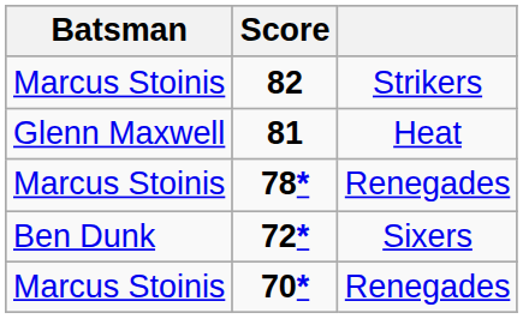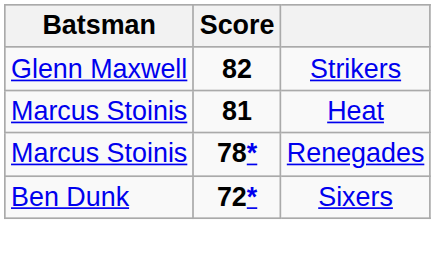 <table class="wikitable sortable" style="text-align:center">
 <tr>
 <th>Batsman</th>
 <th>Score</th>
 <th></th>
 </tr>
 <tr |>
-<td style="text-align:left"> <a href='#'>Marcus Stoinis</a></td>
+<td style="text-align:left"> <a href='#'>Glenn Maxwell</a></td>
 <td><strong>82</strong></td>
 <td><a href='#'>Strikers</a></td>
 </tr>
 <tr>
-<td style="text-align:left"> <a href='#'>Glenn Maxwell</a></td>
+<td style="text-align:left"> <a href='#'>Marcus Stoinis</a></td>
 <td><strong>81</strong></td>
 <td><a href='#'>Heat</a></td>
 </tr>
 <tr>
 <td style="text-align:left"> <a href='#'>Marcus Stoinis</a></td>
 <td><strong>78<a href='#'>*</a></strong></td>
 <td><a href='#'>Renegades</a></td>
 </tr>
 <tr>
 <td style="text-align:left"> <a href='#'>Ben Dunk</a></td>
 <td><strong>72<a href='#'>*</a></strong></td>
 <td><a href='#'>Sixers</a></td>
 </tr>
-<tr>
-<td style="text-align:left"> <a href='#'>Marcus Stoinis</a></td>
-<td><strong>70<a href='#'>*</a></strong></td>
-<td><a href='#'>Renegades</a></td>
-</tr>
 </table>
